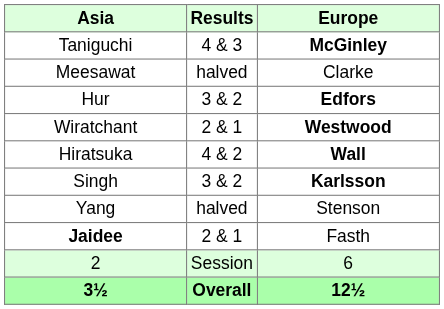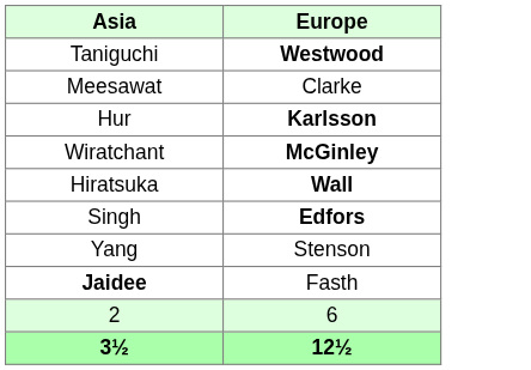 <table border="1" cellpadding="3" style="border-collapse:collapse; text-align:center;">
 <tr style="background:#ddffdd;">
 <th width=160>Asia</th>
-<th>Results</th>
 <th width=160>Europe</th>
 </tr>
 <tr>
 <td>Taniguchi</td>
-<td>4 & 3</td>
-<td><strong>McGinley</strong></td>
+<td><strong>Westwood</strong></td>
 </tr>
 <tr>
 <td>Meesawat</td>
-<td>halved</td>
 <td>Clarke</td>
 </tr>
 <tr>
 <td>Hur</td>
-<td>3 & 2</td>
-<td><strong>Edfors</strong></td>
+<td><strong>Karlsson</strong></td>
 </tr>
 <tr>
 <td>Wiratchant</td>
-<td>2 & 1</td>
-<td><strong>Westwood</strong></td>
+<td><strong>McGinley</strong></td>
 </tr>
 <tr>
 <td>Hiratsuka</td>
-<td>4 & 2</td>
 <td><strong>Wall</strong></td>
 </tr>
 <tr>
 <td>Singh</td>
-<td>3 & 2</td>
-<td><strong>Karlsson</strong></td>
+<td><strong>Edfors</strong></td>
 </tr>
 <tr>
 <td>Yang</td>
-<td>halved</td>
 <td>Stenson</td>
 </tr>
 <tr>
 <td><strong>Jaidee</strong></td>
-<td>2 & 1</td>
 <td>Fasth</td>
 </tr>
 <tr style="background:#ddffdd;">
 <td>2</td>
-<td>Session</td>
 <td>6</td>
 </tr>
 <tr style="background:#aaffaa;">
 <th>3½</th>
-<th>Overall</th>
 <th>12½</th>
 </tr>
 </table>
